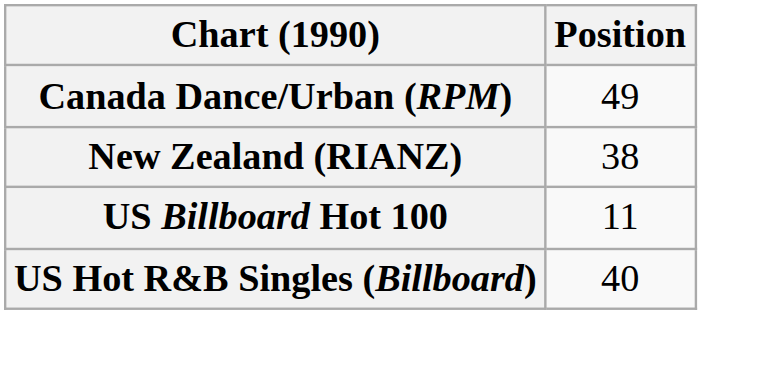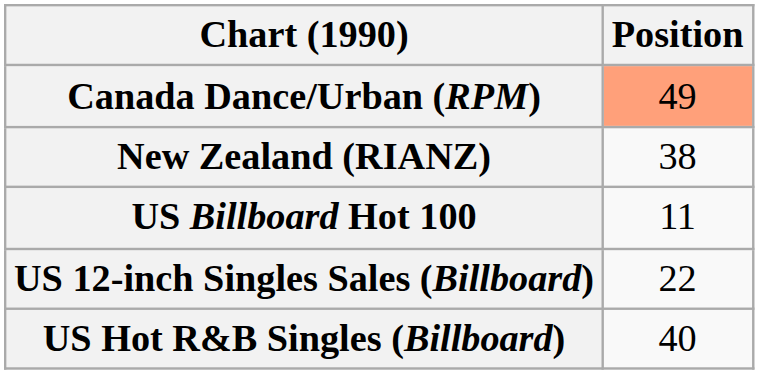 <table class="wikitable sortable plainrowheaders" style="text-align:center">
 <tr>
 <th>Chart (1990)</th>
 <th>Position</th>
 </tr>
 <tr>
 <th scope="row">Canada Dance/Urban (<em>RPM</em>)</th>
-<td>49</td>
+<td style="background: lightsalmon;">49</td>
 </tr>
 <tr>
 <th scope="row">New Zealand (RIANZ)</th>
 <td>38</td>
 </tr>
 <tr>
 <th scope="row">US <em>Billboard</em> Hot 100</th>
 <td>11</td>
 </tr>
 <tr>
+<th scope="row">US 12-inch Singles Sales (<em>Billboard</em>)</th>
+<td>22</td>
+</tr>
+<tr>
 <th scope="row">US Hot R&B Singles (<em>Billboard</em>)</th>
 <td>40</td>
 </tr>
 </table>
